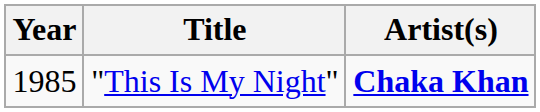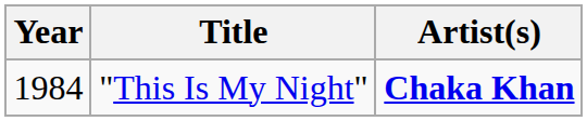 <table class="wikitable sortable">
 <tr>
 <th>Year</th>
 <th>Title</th>
 <th>Artist(s)</th>
 </tr>
 <tr>
-<td>1985</td>
+<td>1984</td>
 <td>"<a href='#'>This Is My Night</a>"</td>
 <td><strong><a href='#'>Chaka Khan</a></strong></td>
 </tr>
 </table>
